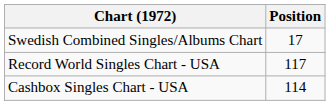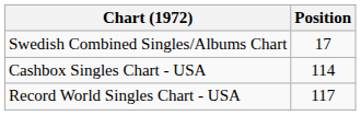 <table class="wikitable">
 <tr>
 <th align="left">Chart (1972)</th>
 <th align="center">Position</th>
 </tr>
 <tr>
 <td align="left">Swedish Combined Singles/Albums Chart</td>
 <td align="center">17</td>
 </tr>
 <tr>
+<td align="left">Cashbox Singles Chart - USA</td>
+<td align="center">114</td>
+</tr>
+<tr>
 <td align="left">Record World Singles Chart - USA</td>
 <td align="center">117</td>
 </tr>
-<tr>
-<td align="left">Cashbox Singles Chart - USA</td>
-<td align="center">114</td>
-</tr>
 </table>
